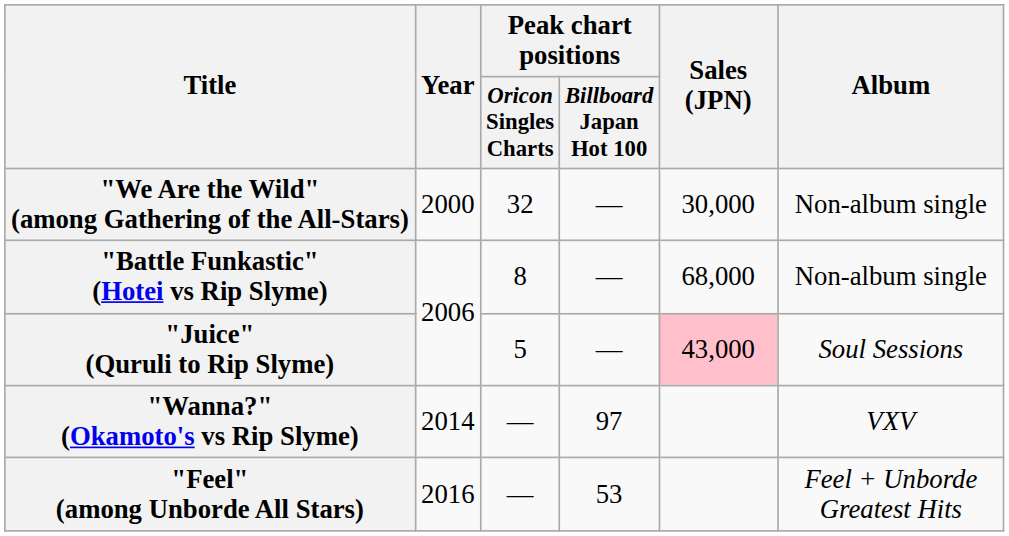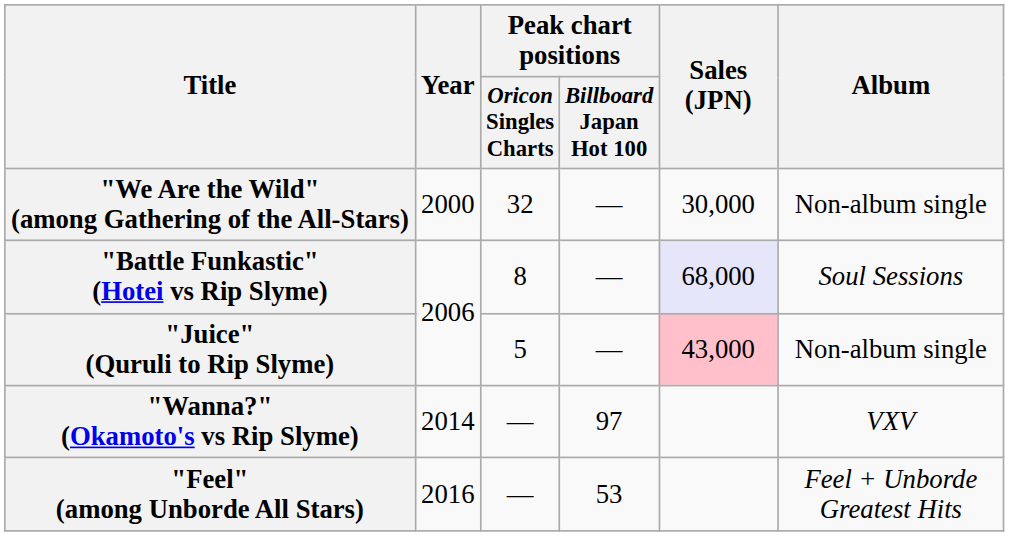 <table class="wikitable plainrowheaders" style="text-align:center;">
 <tr>
 <th scope="col" rowspan="2">Title</th>
 <th scope="col" rowspan="2" style="width:2em;">Year</th>
 <th scope="col" colspan="2">Peak chart positions</th>
 <th scope="col" rowspan="2" style="width:4em;">Sales (JPN)</th>
 <th scope="col" rowspan="2" style="width:8em;">Album</th>
 </tr>
 <tr>
 <th style="width:3em;font-size:85%"><em>Oricon</em> Singles Charts<br></th>
 <th style="width:3em;font-size:85%"><em>Billboard</em> Japan Hot 100<br></th>
 </tr>
 <tr>
 <th scope="row">"We Are the Wild"<br><span>(among Gathering of the All-Stars)</span></th>
 <td>2000</td>
 <td>32</td>
 <td>—</td>
 <td>30,000</td>
 <td>Non-album single</td>
 </tr>
 <tr>
 <th scope="row">"Battle Funkastic"<br><span>(<a href='#'>Hotei</a> vs Rip Slyme)</span></th>
 <td rowspan="2">2006</td>
 <td>8</td>
 <td>—</td>
-<td>68,000</td>
-<td>Non-album single</td>
+<td style="background: lavender;">68,000</td>
+<td><em>Soul Sessions</em></td>
 </tr>
 <tr>
 <th scope="row">"Juice"<br><span>(Quruli to Rip Slyme)</span></th>
 <td>5</td>
 <td>—</td>
 <td style="background: pink;">43,000</td>
-<td><em>Soul Sessions</em></td>
+<td>Non-album single</td>
 </tr>
 <tr>
 <th scope="row">"Wanna?"<br><span>(<a href='#'>Okamoto's</a> vs Rip Slyme)</span></th>
 <td>2014</td>
 <td>—</td>
 <td>97</td>
 <td></td>
 <td><em>VXV</em></td>
 </tr>
 <tr>
 <th scope="row">"Feel"<br><span>(among Unborde All Stars)</span></th>
 <td>2016</td>
 <td>—</td>
 <td>53</td>
 <td></td>
 <td><em>Feel + Unborde Greatest Hits</em></td>
 </tr>
 </table>
